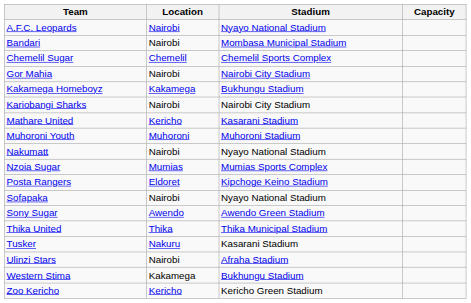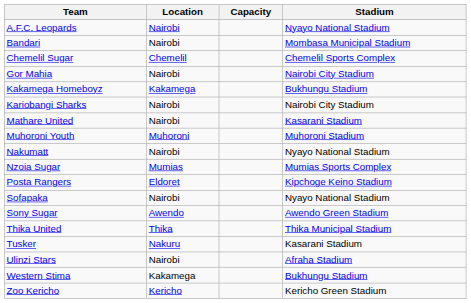 <table class="wikitable sortable" style="text-align: left; width: 60%;">
 <tr>
 <th>Team</th>
 <th>Location</th>
+<th>Capacity</th>
 <th>Stadium</th>
-<th>Capacity</th>
 </tr>
 <tr>
 <td><a href='#'>A.F.C. Leopards</a></td>
 <td><a href='#'>Nairobi</a></td>
+<td align="center"></td>
 <td><a href='#'>Nyayo National Stadium</a></td>
-<td align="center"></td>
 </tr>
 <tr>
 <td><a href='#'>Bandari</a></td>
 <td>Nairobi</td>
+<td align="center"></td>
 <td><a href='#'>Mombasa Municipal Stadium</a></td>
-<td align="center"></td>
 </tr>
 <tr>
 <td><a href='#'>Chemelil Sugar</a></td>
 <td><a href='#'>Chemelil</a></td>
+<td align="center"></td>
 <td><a href='#'>Chemelil Sports Complex</a></td>
-<td align="center"></td>
 </tr>
 <tr>
 <td><a href='#'>Gor Mahia</a></td>
 <td>Nairobi</td>
+<td align="center"></td>
 <td><a href='#'>Nairobi City Stadium</a></td>
-<td align="center"></td>
 </tr>
 <tr>
 <td><a href='#'>Kakamega Homeboyz</a></td>
 <td><a href='#'>Kakamega</a></td>
+<td align="center"></td>
 <td><a href='#'>Bukhungu Stadium</a></td>
-<td align="center"></td>
 </tr>
 <tr>
 <td><a href='#'>Kariobangi Sharks</a></td>
 <td>Nairobi</td>
+<td align="center"></td>
 <td>Nairobi City Stadium</td>
-<td align="center"></td>
 </tr>
 <tr>
 <td><a href='#'>Mathare United</a></td>
-<td><a href='#'>Kericho</a></td>
+<td>Nairobi</td>
+<td align="center"></td>
 <td><a href='#'>Kasarani Stadium</a></td>
-<td align="center"></td>
 </tr>
 <tr>
 <td><a href='#'>Muhoroni Youth</a></td>
 <td><a href='#'>Muhoroni</a></td>
+<td align="center"></td>
 <td><a href='#'>Muhoroni Stadium</a></td>
-<td align="center"></td>
 </tr>
 <tr>
 <td><a href='#'>Nakumatt</a></td>
 <td>Nairobi</td>
+<td align="center"></td>
 <td>Nyayo National Stadium</td>
-<td align="center"></td>
 </tr>
 <tr>
 <td><a href='#'>Nzoia Sugar</a></td>
 <td><a href='#'>Mumias</a></td>
+<td align="center"></td>
 <td><a href='#'>Mumias Sports Complex</a></td>
-<td align="center"></td>
 </tr>
 <tr>
 <td><a href='#'>Posta Rangers</a></td>
 <td><a href='#'>Eldoret</a></td>
+<td align="center"></td>
 <td><a href='#'>Kipchoge Keino Stadium</a></td>
-<td align="center"></td>
 </tr>
 <tr>
 <td><a href='#'>Sofapaka</a></td>
 <td>Nairobi</td>
+<td align="center"></td>
 <td>Nyayo National Stadium</td>
-<td align="center"></td>
 </tr>
 <tr>
 <td><a href='#'>Sony Sugar</a></td>
 <td><a href='#'>Awendo</a></td>
+<td align="center"></td>
 <td><a href='#'>Awendo Green Stadium</a></td>
-<td align="center"></td>
 </tr>
 <tr>
 <td><a href='#'>Thika United</a></td>
 <td><a href='#'>Thika</a></td>
+<td align="center"></td>
 <td><a href='#'>Thika Municipal Stadium</a></td>
-<td align="center"></td>
 </tr>
 <tr>
 <td><a href='#'>Tusker</a></td>
 <td><a href='#'>Nakuru</a></td>
+<td align="center"></td>
 <td>Kasarani Stadium</td>
-<td align="center"></td>
 </tr>
 <tr>
 <td><a href='#'>Ulinzi Stars</a></td>
 <td>Nairobi</td>
+<td align="center"></td>
 <td><a href='#'>Afraha Stadium</a></td>
-<td align="center"></td>
 </tr>
 <tr>
 <td><a href='#'>Western Stima</a></td>
 <td>Kakamega</td>
+<td align="center"></td>
 <td><a href='#'>Bukhungu Stadium</a></td>
-<td align="center"></td>
 </tr>
 <tr>
 <td><a href='#'>Zoo Kericho</a></td>
 <td><a href='#'>Kericho</a></td>
+<td align="center"></td>
 <td>Kericho Green Stadium</td>
-<td align="center"></td>
 </tr>
 </table>
